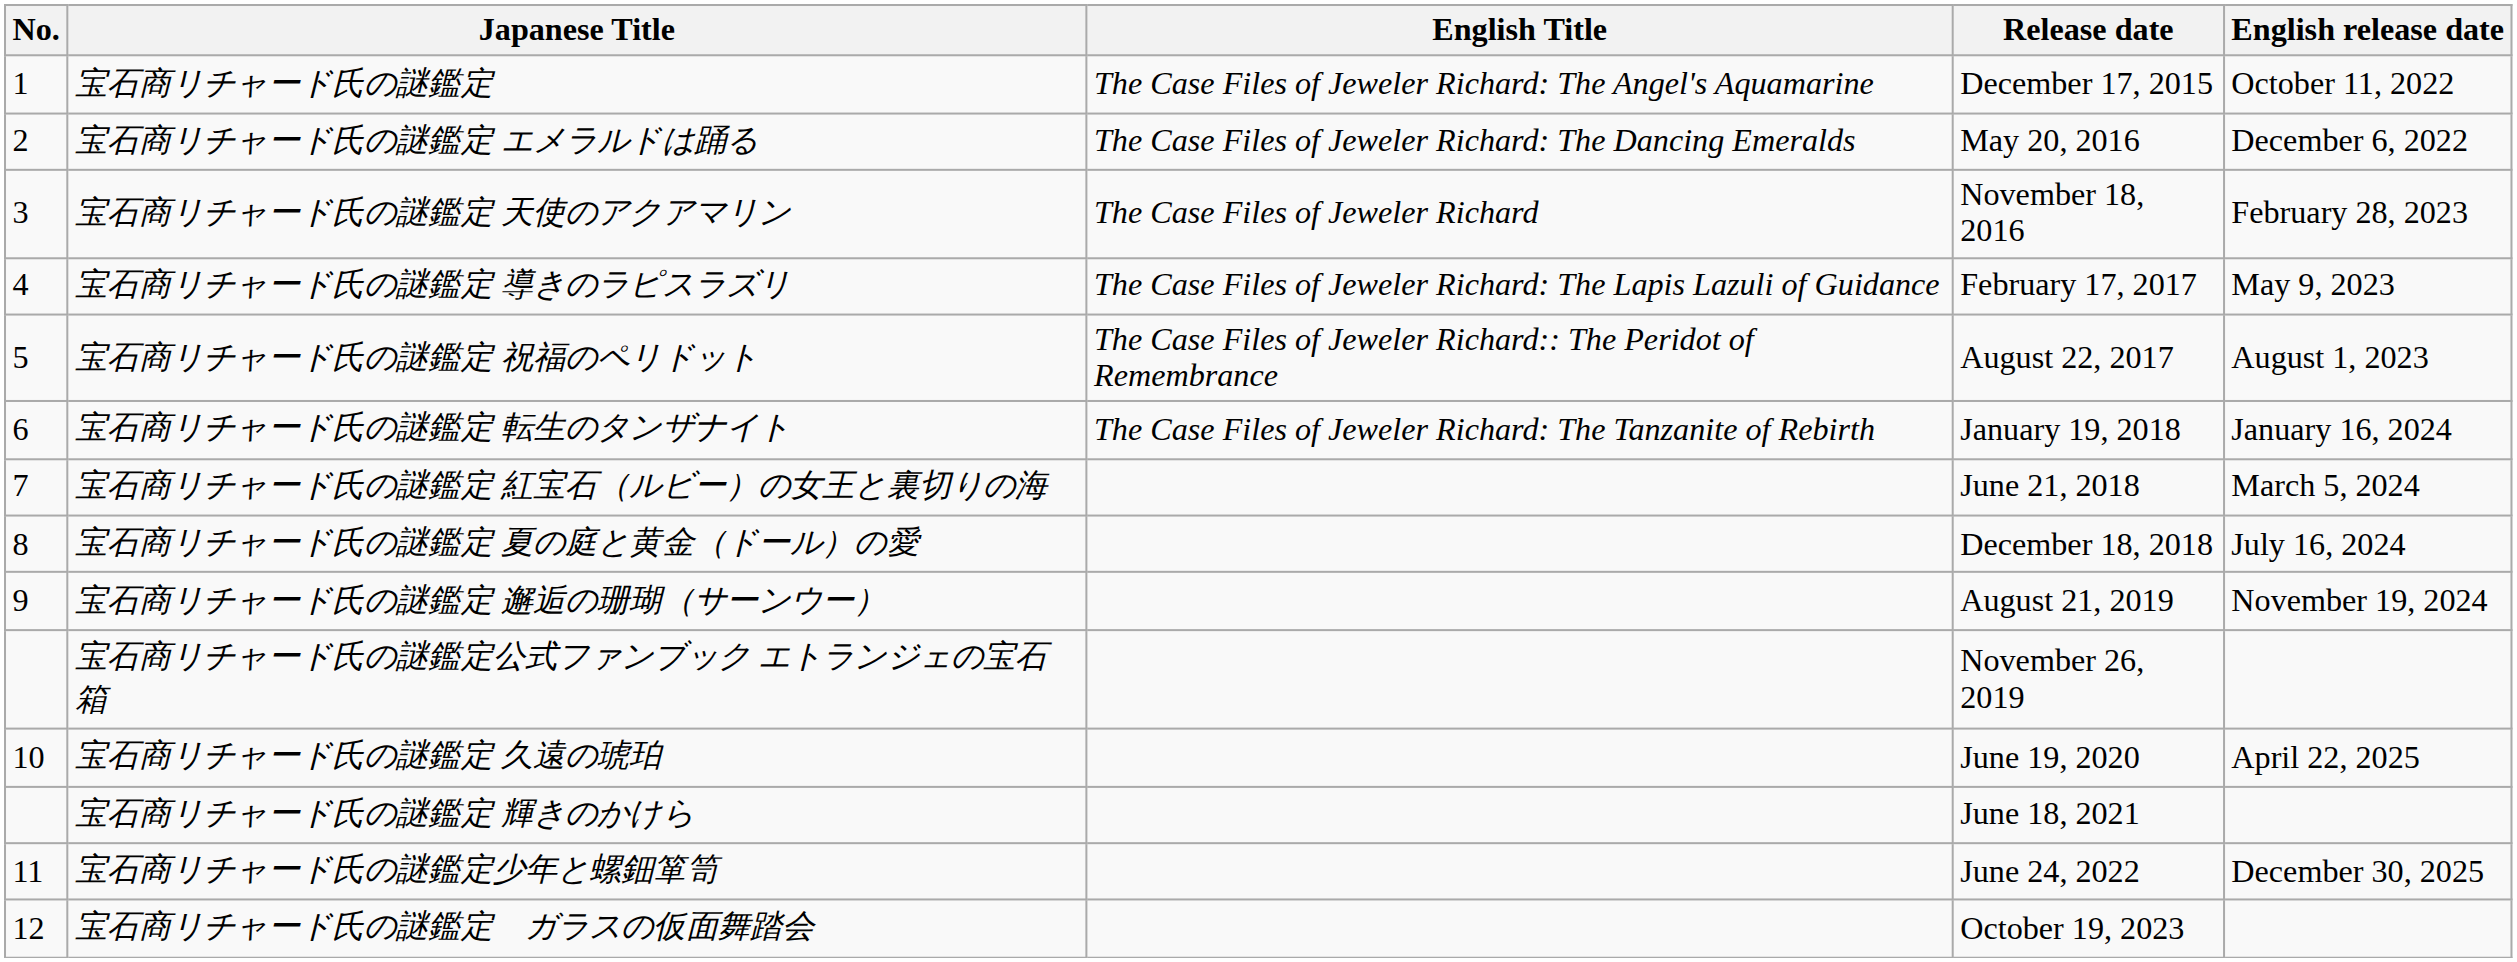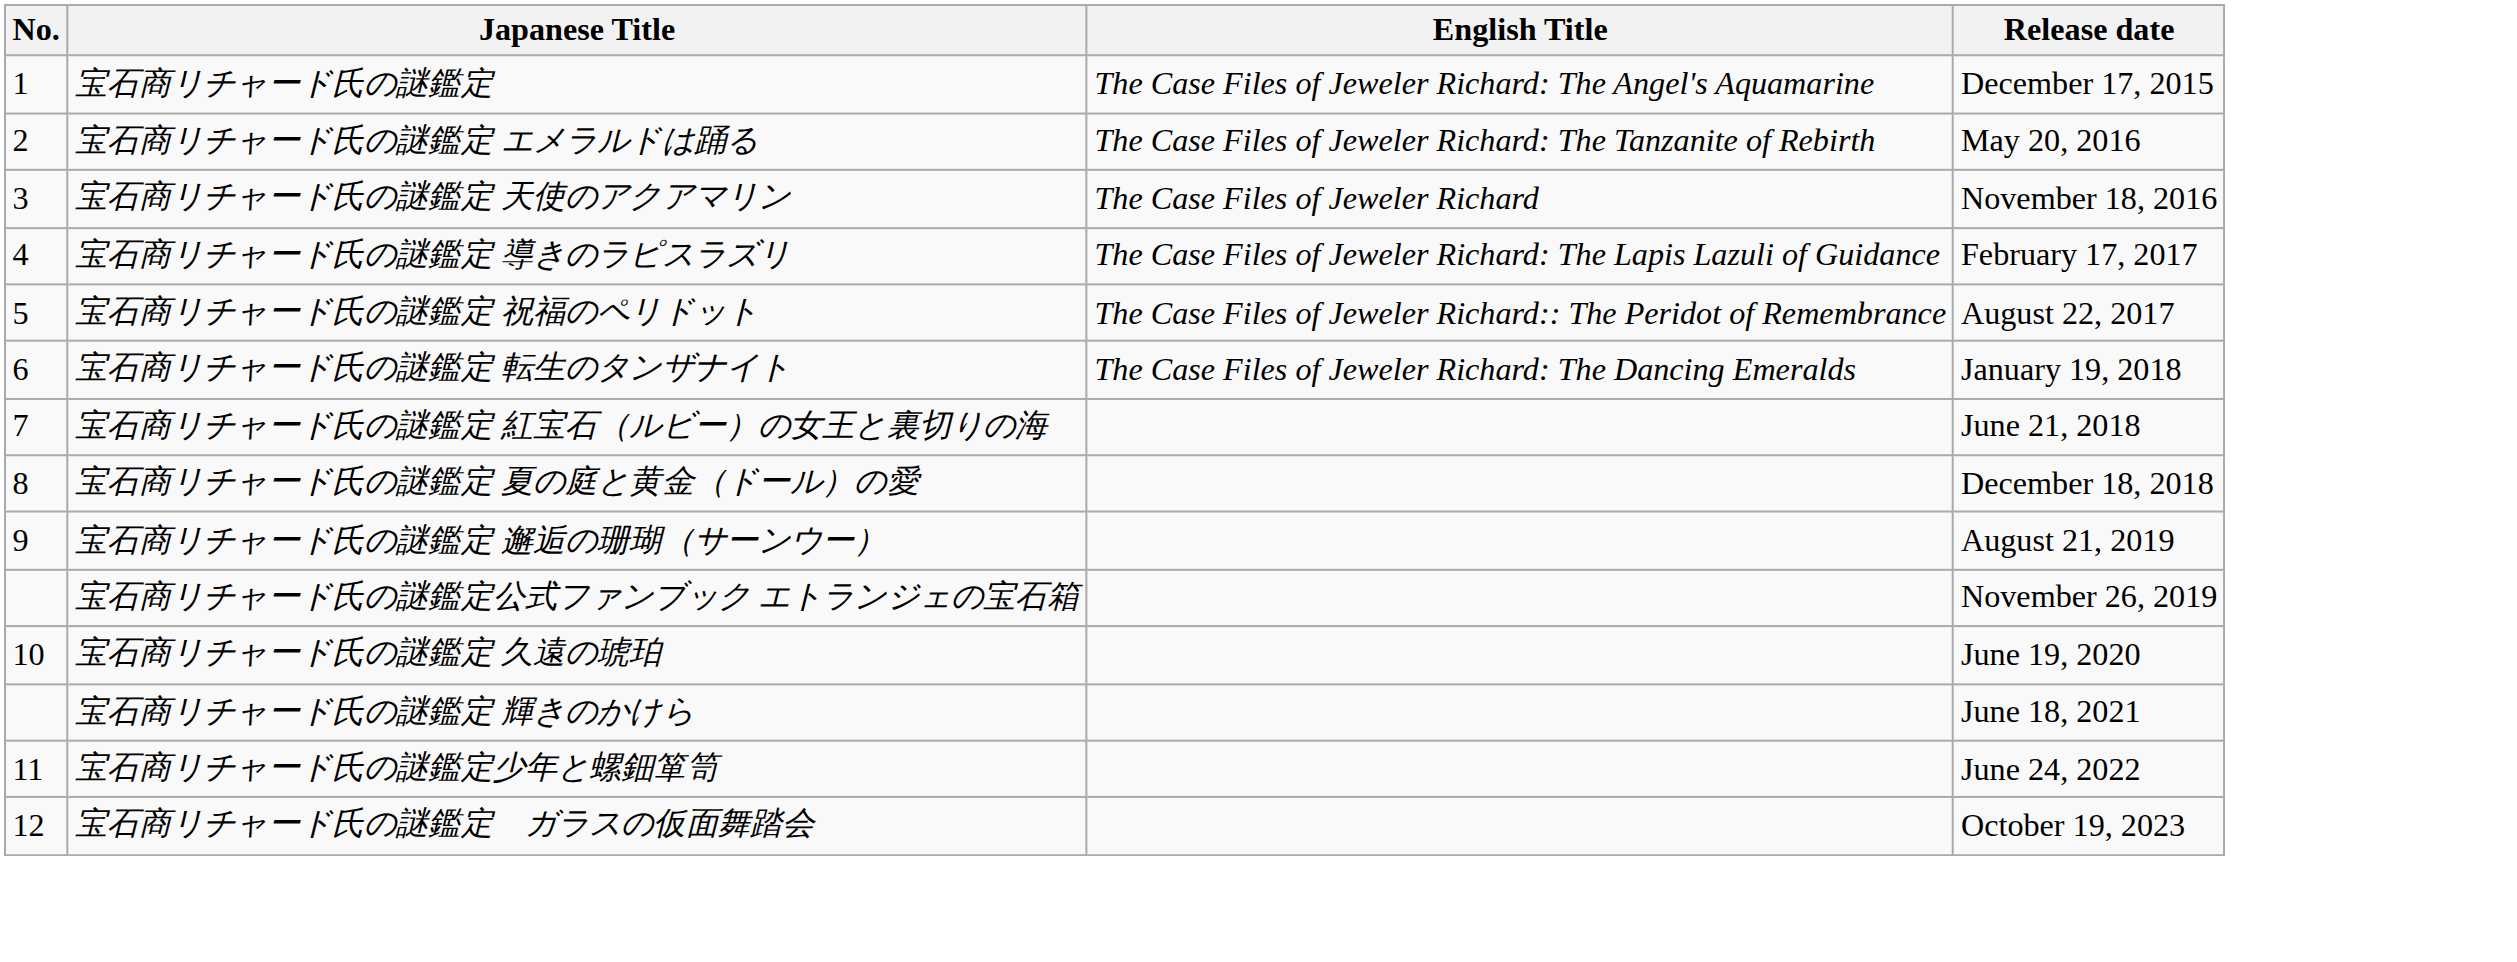 <table class="wikitable">
 <tr>
 <th>No.</th>
 <th>Japanese Title</th>
 <th>English Title</th>
 <th>Release date</th>
-<th>English release date</th>
 </tr>
 <tr>
 <td>1</td>
 <td><em>宝石商リチャード氏の謎鑑定</em></td>
 <td><em>The Case Files of Jeweler Richard: The Angel's Aquamarine</em></td>
 <td>December 17, 2015</td>
-<td>October 11, 2022</td>
 </tr>
 <tr>
 <td>2</td>
 <td><em>宝石商リチャード氏の謎鑑定 エメラルドは踊る</em></td>
-<td><em>The Case Files of Jeweler Richard: The Dancing Emeralds</em></td>
+<td><em>The Case Files of Jeweler Richard: The Tanzanite of Rebirth</em></td>
 <td>May 20, 2016</td>
-<td>December 6, 2022</td>
 </tr>
 <tr>
 <td>3</td>
 <td><em>宝石商リチャード氏の謎鑑定 天使のアクアマリン </em></td>
 <td><em>The Case Files of Jeweler Richard</em></td>
 <td>November 18, 2016</td>
-<td>February 28, 2023</td>
 </tr>
 <tr>
 <td>4</td>
 <td><em>宝石商リチャード氏の謎鑑定 導きのラピスラズリ</em></td>
 <td><em>The Case Files of Jeweler Richard: The Lapis Lazuli of Guidance</em></td>
 <td>February 17, 2017</td>
-<td>May 9, 2023</td>
 </tr>
 <tr>
 <td>5</td>
 <td><em>宝石商リチャード氏の謎鑑定 祝福のペリドット</em></td>
 <td><em>The Case Files of Jeweler Richard:: The Peridot of Remembrance</em></td>
 <td>August 22, 2017</td>
-<td>August 1, 2023</td>
 </tr>
 <tr>
 <td>6</td>
 <td><em>宝石商リチャード氏の謎鑑定 転生のタンザナイト</em></td>
-<td><em>The Case Files of Jeweler Richard: The Tanzanite of Rebirth</em></td>
+<td><em>The Case Files of Jeweler Richard: The Dancing Emeralds</em></td>
 <td>January 19, 2018</td>
-<td>January 16, 2024</td>
 </tr>
 <tr>
 <td>7</td>
 <td><em>宝石商リチャード氏の謎鑑定 紅宝石（ルビー）の女王と裏切りの海</em></td>
 <td></td>
 <td>June 21, 2018</td>
-<td>March 5, 2024</td>
 </tr>
 <tr>
 <td>8</td>
 <td><em>宝石商リチャード氏の謎鑑定 夏の庭と黄金（ドール）の愛</em></td>
 <td></td>
 <td>December 18, 2018</td>
-<td>July 16, 2024</td>
 </tr>
 <tr>
 <td>9</td>
 <td><em>宝石商リチャード氏の謎鑑定 邂逅の珊瑚（サーンウー）</em></td>
 <td></td>
 <td>August 21, 2019</td>
-<td>November 19, 2024</td>
 </tr>
 <tr>
 <td></td>
 <td><em>宝石商リチャード氏の謎鑑定公式ファンブック エトランジェの宝石箱</em></td>
 <td></td>
 <td>November 26, 2019</td>
-<td></td>
 </tr>
 <tr>
 <td>10</td>
 <td><em>宝石商リチャード氏の謎鑑定 久遠の琥珀</em></td>
 <td></td>
 <td>June 19, 2020</td>
-<td>April 22, 2025</td>
 </tr>
 <tr>
 <td></td>
 <td><em>宝石商リチャード氏の謎鑑定 輝きのかけら</em></td>
 <td></td>
 <td>June 18, 2021 </td>
-<td></td>
 </tr>
 <tr>
 <td>11</td>
 <td><em>宝石商リチャード氏の謎鑑定少年と螺鈿箪笥</em></td>
 <td></td>
 <td>June 24, 2022</td>
-<td>December 30, 2025</td>
 </tr>
 <tr>
 <td>12</td>
 <td><em>宝石商リチャード氏の謎鑑定　ガラスの仮面舞踏会</em></td>
 <td></td>
 <td>October 19, 2023</td>
-<td></td>
 </tr>
 </table>
